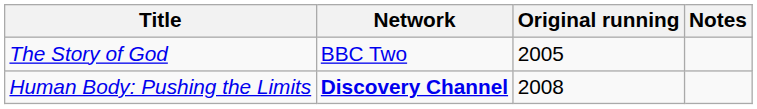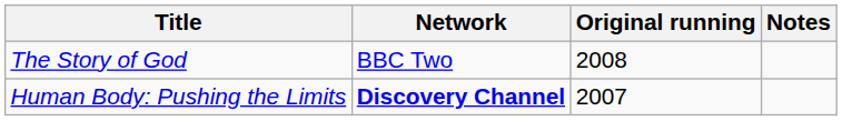 <table class="wikitable sortable">
 <tr>
 <th>Title</th>
 <th>Network</th>
 <th>Original running</th>
 <th>Notes</th>
 </tr>
 <tr>
 <td><em><a href='#'>The Story of God</a></em></td>
 <td><a href='#'>BBC Two</a></td>
-<td>2005</td>
+<td>2008</td>
 <td></td>
 </tr>
 <tr>
 <td><em><a href='#'>Human Body: Pushing the Limits</a></em></td>
 <td><strong><a href='#'>Discovery Channel</a></strong></td>
-<td>2008</td>
+<td>2007</td>
 <td></td>
 </tr>
 </table>
